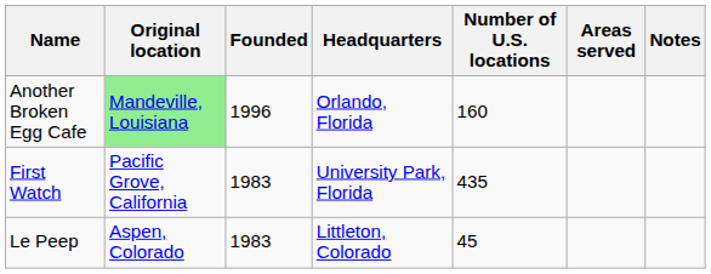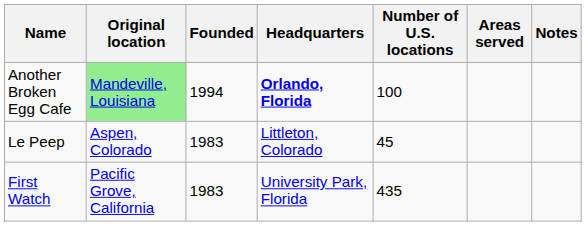 <table class="wikitable sortable">
 <tr>
 <th>Name</th>
 <th>Original location</th>
 <th>Founded</th>
 <th>Headquarters</th>
 <th data-sort-type="number">Number of U.S. locations</th>
 <th>Areas served</th>
 <th>Notes</th>
 </tr>
 <tr>
 <td>Another Broken Egg Cafe</td>
 <td style="background: lightgreen;"><a href='#'>Mandeville, Louisiana</a></td>
-<td>1996</td>
-<td><a href='#'>Orlando, Florida</a></td>
-<td>160</td>
+<td>1994</td>
+<td><strong><a href='#'>Orlando, Florida</a></strong></td>
+<td>100</td>
+<td></td>
+<td></td>
+</tr>
+<tr>
+<td>Le Peep</td>
+<td><a href='#'>Aspen, Colorado</a></td>
+<td>1983</td>
+<td><a href='#'>Littleton, Colorado</a></td>
+<td>45</td>
 <td></td>
 <td></td>
 </tr>
 <tr>
 <td><a href='#'>First Watch</a></td>
 <td><a href='#'>Pacific Grove, California</a></td>
 <td>1983</td>
 <td><a href='#'>University Park, Florida</a></td>
 <td>435</td>
 <td></td>
 <td></td>
 </tr>
-<tr>
-<td>Le Peep</td>
-<td><a href='#'>Aspen, Colorado</a></td>
-<td>1983</td>
-<td><a href='#'>Littleton, Colorado</a></td>
-<td>45</td>
-<td></td>
-<td></td>
-</tr>
 </table>
